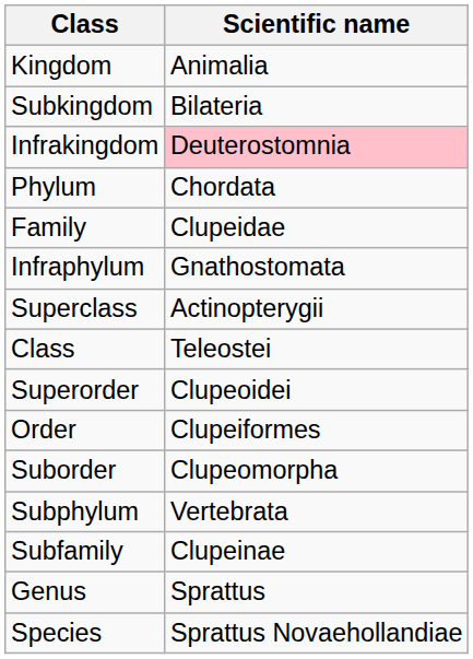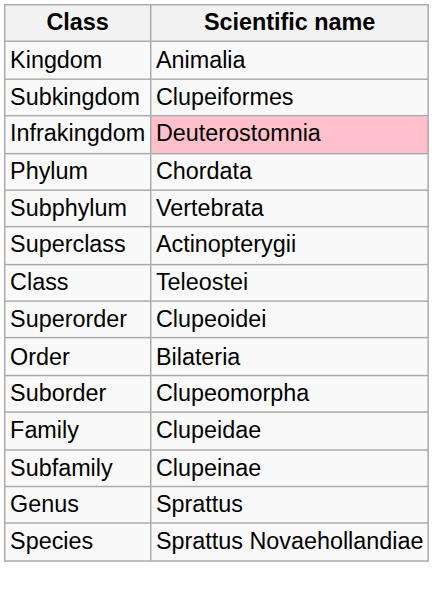 <table class="wikitable collapsible">
 <tr>
 <th>Class</th>
 <th>Scientific name</th>
 </tr>
 <tr>
 <td>Kingdom</td>
 <td>Animalia</td>
 </tr>
 <tr>
 <td>Subkingdom</td>
-<td>Bilateria</td>
+<td>Clupeiformes</td>
 </tr>
 <tr>
 <td>Infrakingdom</td>
 <td style="background: pink;">Deuterostomnia</td>
 </tr>
 <tr>
 <td>Phylum</td>
 <td>Chordata</td>
 </tr>
 <tr>
-<td>Family</td>
-<td>Clupeidae</td>
-</tr>
-<tr>
-<td>Infraphylum</td>
-<td>Gnathostomata</td>
+<td>Subphylum</td>
+<td>Vertebrata</td>
 </tr>
 <tr>
 <td>Superclass</td>
 <td>Actinopterygii</td>
 </tr>
 <tr>
 <td>Class</td>
 <td>Teleostei</td>
 </tr>
 <tr>
 <td>Superorder</td>
 <td>Clupeoidei</td>
 </tr>
 <tr>
 <td>Order</td>
-<td>Clupeiformes</td>
+<td>Bilateria</td>
 </tr>
 <tr>
 <td>Suborder</td>
 <td>Clupeomorpha</td>
 </tr>
 <tr>
-<td>Subphylum</td>
-<td>Vertebrata</td>
+<td>Family</td>
+<td>Clupeidae</td>
 </tr>
 <tr>
 <td>Subfamily</td>
 <td>Clupeinae</td>
 </tr>
 <tr>
 <td>Genus</td>
 <td>Sprattus</td>
 </tr>
 <tr>
 <td>Species</td>
 <td>Sprattus Novaehollandiae</td>
 </tr>
 </table>
